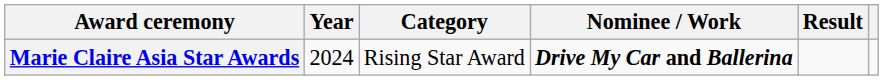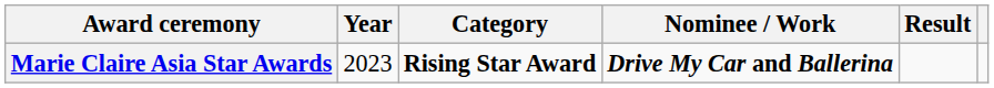 <table class="wikitable plainrowheaders">
 <tr>
 <th scope="col">Award ceremony</th>
 <th scope="col">Year</th>
 <th scope="col">Category</th>
 <th scope="col">Nominee / Work</th>
 <th scope="col">Result</th>
 <th scope="col" class="unsortable"></th>
 </tr>
 <tr>
 <th scope="row"><a href='#'>Marie Claire Asia Star Awards</a></th>
-<td style="text-align:center">2024</td>
-<td>Rising Star Award</td>
+<td style="text-align:center">2023</td>
+<td><strong>Rising Star Award</strong></td>
 <td><strong><em>Drive My Car</em> and <em>Ballerina</em></strong></td>
 <td></td>
 <td style="text-align:center"></td>
 </tr>
 </table>
